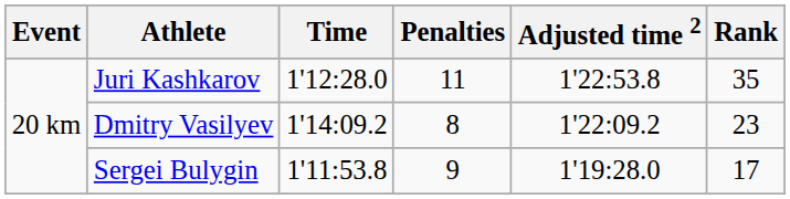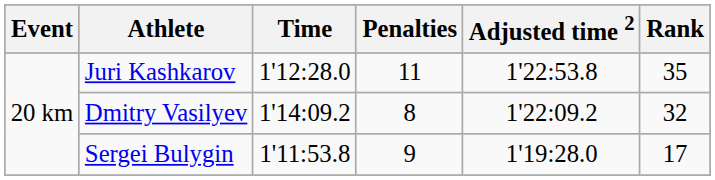 <table class="wikitable" style="font-size:90%">
 <tr>
 <th>Event</th>
 <th>Athlete</th>
 <th>Time</th>
 <th>Penalties</th>
 <th>Adjusted time <sup>2</sup></th>
 <th>Rank</th>
 </tr>
 <tr>
 <td rowspan="3">20 km</td>
 <td><a href='#'>Juri Kashkarov</a></td>
 <td align="center">1'12:28.0</td>
 <td align="center">11</td>
 <td align="center">1'22:53.8</td>
 <td align="center">35</td>
 </tr>
 <tr>
 <td><a href='#'>Dmitry Vasilyev</a></td>
 <td align="center">1'14:09.2</td>
 <td align="center">8</td>
 <td align="center">1'22:09.2</td>
-<td align="center">23</td>
+<td align="center">32</td>
 </tr>
 <tr>
 <td><a href='#'>Sergei Bulygin</a></td>
 <td align="center">1'11:53.8</td>
 <td align="center">9</td>
 <td align="center">1'19:28.0</td>
 <td align="center">17</td>
 </tr>
 </table>
